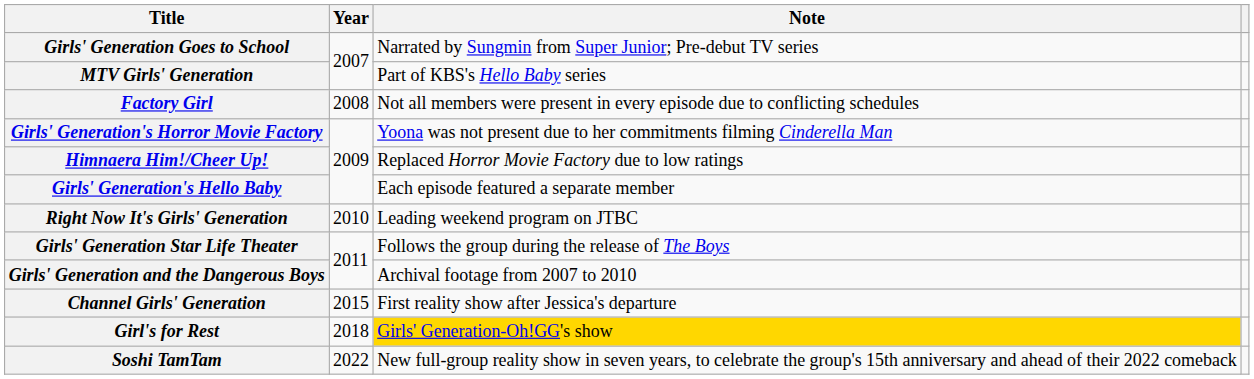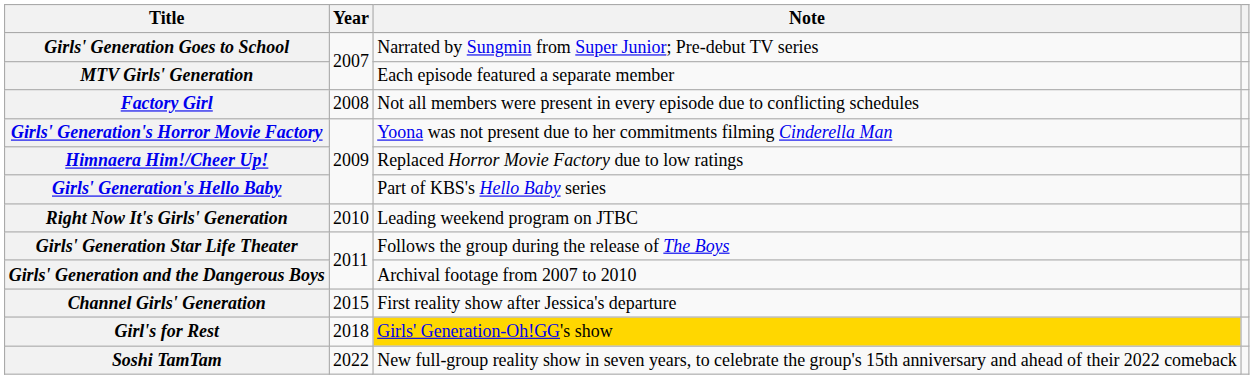 <table class="wikitable plainrowheaders">
 <tr>
 <th scope="col">Title</th>
 <th scope="col">Year</th>
 <th scope="col">Note</th>
 <th scope="col"></th>
 </tr>
 <tr>
 <th scope="row"><em>Girls' Generation Goes to School</em></th>
 <td rowspan="2">2007</td>
 <td>Narrated by <a href='#'>Sungmin</a> from <a href='#'>Super Junior</a>; Pre-debut TV series</td>
 <td style="text-align:center"></td>
 </tr>
 <tr>
 <th scope="row"><em>MTV Girls' Generation</em></th>
-<td>Part of KBS's <em><a href='#'>Hello Baby</a></em> series</td>
+<td>Each episode featured a separate member</td>
 <td style="text-align:center"></td>
 </tr>
 <tr>
 <th scope="row"><em><a href='#'>Factory Girl</a></em></th>
 <td>2008</td>
 <td>Not all members were present in every episode due to conflicting schedules</td>
 <td style="text-align:center"></td>
 </tr>
 <tr>
 <th scope="row"><em><a href='#'>Girls' Generation's Horror Movie Factory</a></em></th>
 <td rowspan="3">2009</td>
 <td><a href='#'>Yoona</a> was not present due to her commitments filming <em><a href='#'>Cinderella Man</a></em></td>
 <td style="text-align:center"></td>
 </tr>
 <tr>
 <th scope="row"><em><a href='#'>Himnaera Him!/Cheer Up!</a></em></th>
 <td>Replaced <em>Horror Movie Factory</em> due to low ratings</td>
 <td style="text-align:center"></td>
 </tr>
 <tr>
 <th scope="row"><em><a href='#'>Girls' Generation's Hello Baby</a></em></th>
-<td>Each episode featured a separate member</td>
+<td>Part of KBS's <em><a href='#'>Hello Baby</a></em> series</td>
 <td style="text-align:center"></td>
 </tr>
 <tr>
 <th scope="row"><em>Right Now It's Girls' Generation</em></th>
 <td>2010</td>
 <td>Leading weekend program on JTBC</td>
 <td style="text-align:center"></td>
 </tr>
 <tr>
 <th scope="row"><em>Girls' Generation Star Life Theater</em></th>
 <td rowspan="2">2011</td>
 <td>Follows the group during the release of <em><a href='#'>The Boys</a></em></td>
 <td style="text-align:center"></td>
 </tr>
 <tr>
 <th scope="row"><em>Girls' Generation and the Dangerous Boys</em></th>
 <td>Archival footage from 2007 to 2010</td>
 <td style="text-align:center"></td>
 </tr>
 <tr>
 <th scope="row"><em>Channel Girls' Generation</em></th>
 <td>2015</td>
 <td>First reality show after Jessica's departure</td>
 <td style="text-align:center"></td>
 </tr>
 <tr>
 <th scope="row"><em>Girl's for Rest</em></th>
 <td>2018</td>
 <td style="background: gold;"><a href='#'>Girls' Generation-Oh!GG</a>'s show</td>
 <td style="text-align:center"></td>
 </tr>
 <tr>
 <th scope="row"><em>Soshi TamTam</em></th>
 <td>2022</td>
 <td>New full-group reality show in seven years, to celebrate the group's 15th anniversary and ahead of their 2022 comeback</td>
 <td style="text-align:center"></td>
 </tr>
 </table>
